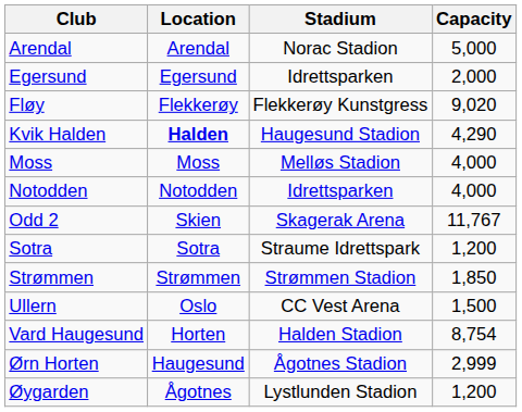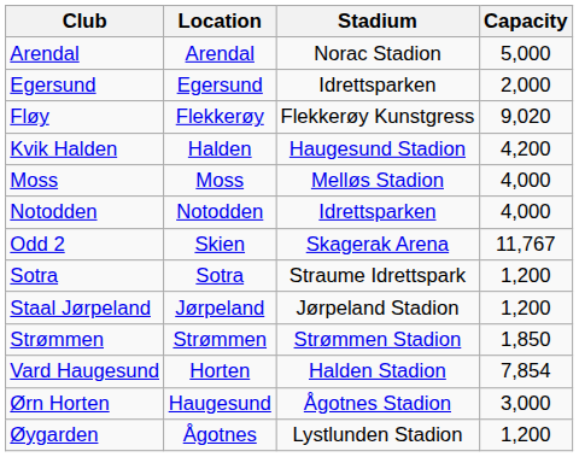 <table class="wikitable sortable" style="text-align:center;">
 <tr>
 <th>Club</th>
 <th>Location</th>
 <th>Stadium</th>
 <th>Capacity</th>
 </tr>
 <tr>
 <td style="text-align:left;"><a href='#'>Arendal</a></td>
 <td><a href='#'>Arendal</a></td>
 <td>Norac Stadion</td>
 <td>5,000</td>
 </tr>
 <tr>
 <td style="text-align:left;"><a href='#'>Egersund</a></td>
 <td><a href='#'>Egersund</a></td>
 <td>Idrettsparken</td>
 <td>2,000</td>
 </tr>
 <tr>
 <td style="text-align:left;"><a href='#'>Fløy</a></td>
 <td><a href='#'>Flekkerøy</a></td>
 <td>Flekkerøy Kunstgress</td>
 <td>9,020</td>
 </tr>
 <tr>
 <td style="text-align:left;"><a href='#'>Kvik Halden</a></td>
-<td><strong><a href='#'>Halden</a></strong></td>
+<td><a href='#'>Halden</a></td>
 <td><a href='#'>Haugesund Stadion</a></td>
-<td>4,290</td>
+<td>4,200</td>
 </tr>
 <tr>
 <td style="text-align:left;"><a href='#'>Moss</a></td>
 <td><a href='#'>Moss</a></td>
 <td><a href='#'>Melløs Stadion</a></td>
 <td>4,000</td>
 </tr>
 <tr>
 <td style="text-align:left;"><a href='#'>Notodden</a></td>
 <td><a href='#'>Notodden</a></td>
 <td><a href='#'>Idrettsparken</a></td>
 <td>4,000</td>
 </tr>
 <tr>
 <td style="text-align:left;"><a href='#'>Odd 2</a></td>
 <td><a href='#'>Skien</a></td>
 <td><a href='#'>Skagerak Arena</a></td>
 <td>11,767</td>
 </tr>
 <tr>
 <td style="text-align:left;"><a href='#'>Sotra</a></td>
 <td><a href='#'>Sotra</a></td>
 <td>Straume Idrettspark</td>
 <td>1,200</td>
 </tr>
 <tr>
+<td style="text-align:left;"><a href='#'>Staal Jørpeland</a></td>
+<td><a href='#'>Jørpeland</a></td>
+<td>Jørpeland Stadion</td>
+<td>1,200</td>
+</tr>
+<tr>
 <td style="text-align:left;"><a href='#'>Strømmen</a></td>
 <td><a href='#'>Strømmen</a></td>
 <td><a href='#'>Strømmen Stadion</a></td>
 <td>1,850</td>
 </tr>
 <tr>
-<td style="text-align:left;"><a href='#'>Ullern</a></td>
-<td><a href='#'>Oslo</a></td>
-<td>CC Vest Arena</td>
-<td>1,500</td>
-</tr>
-<tr>
 <td style="text-align:left;"><a href='#'>Vard Haugesund</a></td>
 <td><a href='#'>Horten</a></td>
 <td><a href='#'>Halden Stadion</a></td>
-<td>8,754</td>
+<td>7,854</td>
 </tr>
 <tr>
 <td style="text-align:left;"><a href='#'>Ørn Horten</a></td>
 <td><a href='#'>Haugesund</a></td>
 <td><a href='#'>Ågotnes Stadion</a></td>
-<td>2,999</td>
+<td>3,000</td>
 </tr>
 <tr>
 <td style="text-align:left;"><a href='#'>Øygarden</a></td>
 <td><a href='#'>Ågotnes</a></td>
 <td>Lystlunden Stadion</td>
 <td>1,200</td>
 </tr>
 </table>
